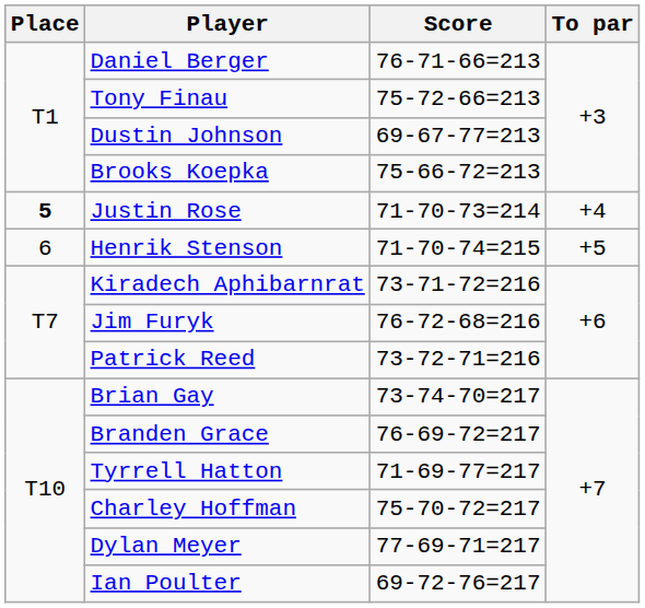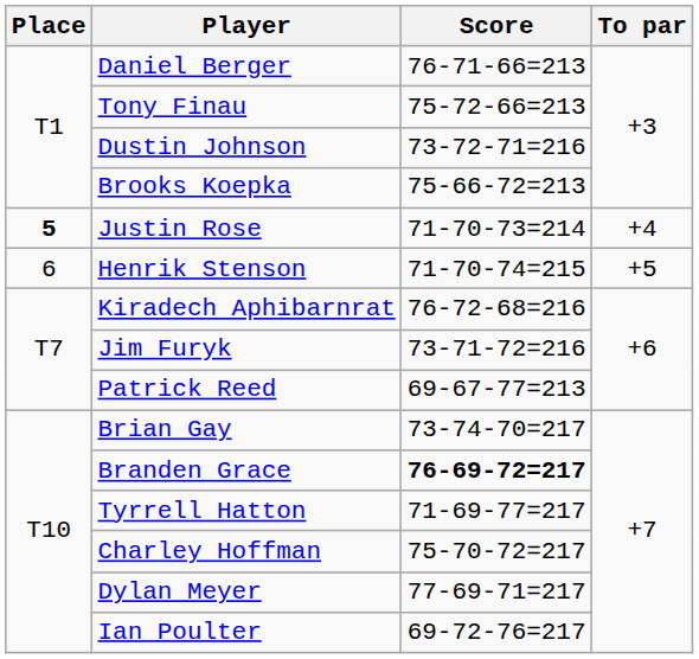 <table class="wikitable">
 <tr>
 <th>Place</th>
 <th>Player</th>
 <th>Score</th>
 <th>To par</th>
 </tr>
 <tr>
 <td rowspan=4 align=center>T1</td>
 <td> <a href='#'>Daniel Berger</a></td>
 <td>76-71-66=213</td>
 <td rowspan=4 align=center>+3</td>
 </tr>
 <tr>
 <td> <a href='#'>Tony Finau</a></td>
 <td>75-72-66=213</td>
 </tr>
 <tr>
 <td> <a href='#'>Dustin Johnson</a></td>
-<td>69-67-77=213</td>
+<td>73-72-71=216</td>
 </tr>
 <tr>
 <td> <a href='#'>Brooks Koepka</a></td>
 <td>75-66-72=213</td>
 </tr>
 <tr>
 <td align=center><strong>5</strong></td>
 <td> <a href='#'>Justin Rose</a></td>
 <td>71-70-73=214</td>
 <td align=center>+4</td>
 </tr>
 <tr>
 <td align=center>6</td>
 <td> <a href='#'>Henrik Stenson</a></td>
 <td>71-70-74=215</td>
 <td align=center>+5</td>
 </tr>
 <tr>
 <td rowspan=3 align=center>T7</td>
 <td> <a href='#'>Kiradech Aphibarnrat</a></td>
-<td>73-71-72=216</td>
+<td>76-72-68=216</td>
 <td rowspan=3 align=center>+6</td>
 </tr>
 <tr>
 <td> <a href='#'>Jim Furyk</a></td>
-<td>76-72-68=216</td>
+<td>73-71-72=216</td>
 </tr>
 <tr>
 <td> <a href='#'>Patrick Reed</a></td>
-<td>73-72-71=216</td>
+<td>69-67-77=213</td>
 </tr>
 <tr>
 <td rowspan=6 align=center>T10</td>
 <td> <a href='#'>Brian Gay</a></td>
 <td>73-74-70=217</td>
 <td rowspan=6 align=center>+7</td>
 </tr>
 <tr>
 <td> <a href='#'>Branden Grace</a></td>
-<td>76-69-72=217</td>
+<td><strong>76-69-72=217</strong></td>
 </tr>
 <tr>
 <td> <a href='#'>Tyrrell Hatton</a></td>
 <td>71-69-77=217</td>
 </tr>
 <tr>
 <td> <a href='#'>Charley Hoffman</a></td>
 <td>75-70-72=217</td>
 </tr>
 <tr>
 <td> <a href='#'>Dylan Meyer</a></td>
 <td>77-69-71=217</td>
 </tr>
 <tr>
 <td> <a href='#'>Ian Poulter</a></td>
 <td>69-72-76=217</td>
 </tr>
 </table>
